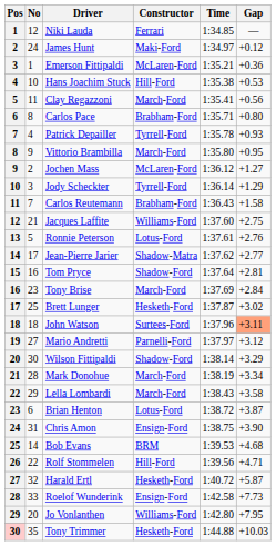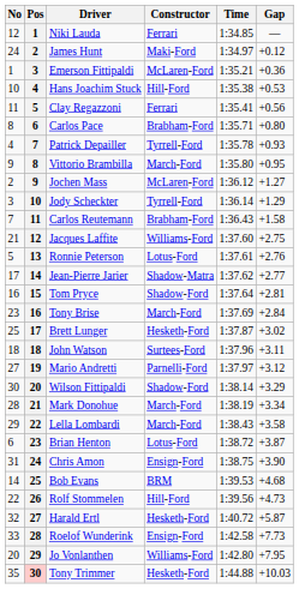 <table class="wikitable sortable" style="font-size: 95%">
 <tr>
+<th>No</th>
 <th>Pos</th>
-<th>No</th>
 <th>Driver</th>
 <th>Constructor</th>
 <th>Time</th>
 <th>Gap</th>
 </tr>
 <tr>
+<td>12</td>
 <th>1</th>
-<td>12</td>
 <td> <a href='#'>Niki Lauda</a></td>
 <td><a href='#'>Ferrari</a></td>
 <td>1:34.85</td>
 <td align="center">—</td>
 </tr>
 <tr>
+<td>24</td>
 <th>2</th>
-<td>24</td>
 <td> <a href='#'>James Hunt</a></td>
 <td><a href='#'>Maki</a>-<a href='#'>Ford</a></td>
 <td>1:34.97</td>
 <td>+0.12</td>
 </tr>
 <tr>
+<td>1</td>
 <th>3</th>
-<td>1</td>
 <td> <a href='#'>Emerson Fittipaldi</a></td>
 <td><a href='#'>McLaren</a>-<a href='#'>Ford</a></td>
 <td>1:35.21</td>
 <td>+0.36</td>
 </tr>
 <tr>
+<td>10</td>
 <th>4</th>
-<td>10</td>
 <td> <a href='#'>Hans Joachim Stuck</a></td>
 <td><a href='#'>Hill</a>-<a href='#'>Ford</a></td>
 <td>1:35.38</td>
 <td>+0.53</td>
 </tr>
 <tr>
+<td>11</td>
 <th>5</th>
-<td>11</td>
 <td> <a href='#'>Clay Regazzoni</a></td>
-<td><a href='#'>March</a>-<a href='#'>Ford</a></td>
+<td><a href='#'>Ferrari</a></td>
 <td>1:35.41</td>
 <td>+0.56</td>
 </tr>
 <tr>
+<td>8</td>
 <th>6</th>
-<td>8</td>
 <td> <a href='#'>Carlos Pace</a></td>
 <td><a href='#'>Brabham</a>-<a href='#'>Ford</a></td>
 <td>1:35.71</td>
 <td>+0.80</td>
 </tr>
 <tr>
+<td>4</td>
 <th>7</th>
-<td>4</td>
 <td> <a href='#'>Patrick Depailler</a></td>
 <td><a href='#'>Tyrrell</a>-<a href='#'>Ford</a></td>
 <td>1:35.78</td>
 <td>+0.93</td>
 </tr>
 <tr>
+<td>9</td>
 <th>8</th>
-<td>9</td>
 <td> <a href='#'>Vittorio Brambilla</a></td>
 <td><a href='#'>March</a>-<a href='#'>Ford</a></td>
 <td>1:35.80</td>
 <td>+0.95</td>
 </tr>
 <tr>
+<td>2</td>
 <th>9</th>
-<td>2</td>
 <td> <a href='#'>Jochen Mass</a></td>
 <td><a href='#'>McLaren</a>-<a href='#'>Ford</a></td>
 <td>1:36.12</td>
 <td>+1.27</td>
 </tr>
 <tr>
+<td>3</td>
 <th>10</th>
-<td>3</td>
 <td> <a href='#'>Jody Scheckter</a></td>
 <td><a href='#'>Tyrrell</a>-<a href='#'>Ford</a></td>
 <td>1:36.14</td>
 <td>+1.29</td>
 </tr>
 <tr>
+<td>7</td>
 <th>11</th>
-<td>7</td>
 <td> <a href='#'>Carlos Reutemann</a></td>
 <td><a href='#'>Brabham</a>-<a href='#'>Ford</a></td>
 <td>1:36.43</td>
 <td>+1.58</td>
 </tr>
 <tr>
+<td>21</td>
 <th>12</th>
-<td>21</td>
 <td> <a href='#'>Jacques Laffite</a></td>
 <td><a href='#'>Williams</a>-<a href='#'>Ford</a></td>
 <td>1:37.60</td>
 <td>+2.75</td>
 </tr>
 <tr>
+<td>5</td>
 <th>13</th>
-<td>5</td>
 <td> <a href='#'>Ronnie Peterson</a></td>
 <td><a href='#'>Lotus</a>-<a href='#'>Ford</a></td>
 <td>1:37.61</td>
 <td>+2.76</td>
 </tr>
 <tr>
+<td>17</td>
 <th>14</th>
-<td>17</td>
 <td> <a href='#'>Jean-Pierre Jarier</a></td>
 <td><a href='#'>Shadow</a>-<a href='#'>Matra</a></td>
 <td>1:37.62</td>
 <td>+2.77</td>
 </tr>
 <tr>
+<td>16</td>
 <th>15</th>
-<td>16</td>
 <td> <a href='#'>Tom Pryce</a></td>
 <td><a href='#'>Shadow</a>-<a href='#'>Ford</a></td>
 <td>1:37.64</td>
 <td>+2.81</td>
 </tr>
 <tr>
+<td>23</td>
 <th>16</th>
-<td>23</td>
 <td> <a href='#'>Tony Brise</a></td>
 <td><a href='#'>March</a>-<a href='#'>Ford</a></td>
 <td>1:37.69</td>
 <td>+2.84</td>
 </tr>
 <tr>
+<td>25</td>
 <th>17</th>
-<td>25</td>
 <td> <a href='#'>Brett Lunger</a></td>
 <td><a href='#'>Hesketh</a>-<a href='#'>Ford</a></td>
 <td>1:37.87</td>
 <td>+3.02</td>
 </tr>
 <tr>
+<td>18</td>
 <th>18</th>
-<td>18</td>
 <td> <a href='#'>John Watson</a></td>
 <td><a href='#'>Surtees</a>-<a href='#'>Ford</a></td>
 <td>1:37.96</td>
-<td style="background: lightsalmon;">+3.11</td>
+<td>+3.11</td>
 </tr>
 <tr>
+<td>27</td>
 <th>19</th>
-<td>27</td>
 <td> <a href='#'>Mario Andretti</a></td>
 <td><a href='#'>Parnelli</a>-<a href='#'>Ford</a></td>
 <td>1:37.97</td>
 <td>+3.12</td>
 </tr>
 <tr>
+<td>30</td>
 <th>20</th>
-<td>30</td>
 <td> <a href='#'>Wilson Fittipaldi</a></td>
 <td><a href='#'>Shadow</a>-<a href='#'>Ford</a></td>
 <td>1:38.14</td>
 <td>+3.29</td>
 </tr>
 <tr>
+<td>28</td>
 <th>21</th>
-<td>28</td>
 <td> <a href='#'>Mark Donohue</a></td>
 <td><a href='#'>March</a>-<a href='#'>Ford</a></td>
 <td>1:38.19</td>
 <td>+3.34</td>
 </tr>
 <tr>
+<td>29</td>
 <th>22</th>
-<td>29</td>
 <td> <a href='#'>Lella Lombardi</a></td>
 <td><a href='#'>March</a>-<a href='#'>Ford</a></td>
 <td>1:38.43</td>
 <td>+3.58</td>
 </tr>
 <tr>
+<td>6</td>
 <th>23</th>
-<td>6</td>
 <td> <a href='#'>Brian Henton</a></td>
 <td><a href='#'>Lotus</a>-<a href='#'>Ford</a></td>
 <td>1:38.72</td>
 <td>+3.87</td>
 </tr>
 <tr>
+<td>31</td>
 <th>24</th>
-<td>31</td>
 <td> <a href='#'>Chris Amon</a></td>
 <td><a href='#'>Ensign</a>-<a href='#'>Ford</a></td>
 <td>1:38.75</td>
 <td>+3.90</td>
 </tr>
 <tr>
+<td>14</td>
 <th>25</th>
-<td>14</td>
 <td> <a href='#'>Bob Evans</a></td>
 <td><a href='#'>BRM</a></td>
 <td>1:39.53</td>
 <td>+4.68</td>
 </tr>
 <tr>
+<td>22</td>
 <th>26</th>
-<td>22</td>
 <td> <a href='#'>Rolf Stommelen</a></td>
 <td><a href='#'>Hill</a>-<a href='#'>Ford</a></td>
 <td>1:39.56</td>
-<td>+4.71</td>
+<td>+4.73</td>
 </tr>
 <tr>
+<td>32</td>
 <th>27</th>
-<td>32</td>
 <td> <a href='#'>Harald Ertl</a></td>
 <td><a href='#'>Hesketh</a>-<a href='#'>Ford</a></td>
 <td>1:40.72</td>
 <td>+5.87</td>
 </tr>
 <tr>
+<td>33</td>
 <th>28</th>
-<td>33</td>
 <td> <a href='#'>Roelof Wunderink</a></td>
 <td><a href='#'>Ensign</a>-<a href='#'>Ford</a></td>
 <td>1:42.58</td>
 <td>+7.73</td>
 </tr>
 <tr>
+<td>20</td>
 <th>29</th>
-<td>20</td>
 <td> <a href='#'>Jo Vonlanthen</a></td>
 <td><a href='#'>Williams</a>-<a href='#'>Ford</a></td>
 <td>1:42.80</td>
 <td>+7.95</td>
 </tr>
 <tr>
+<td>35</td>
 <th style="background:#ffcccc;">30</th>
-<td>35</td>
 <td> <a href='#'>Tony Trimmer</a></td>
 <td><a href='#'>Hesketh</a>-<a href='#'>Ford</a></td>
 <td>1:44.88</td>
 <td>+10.03</td>
 </tr>
 </table>
